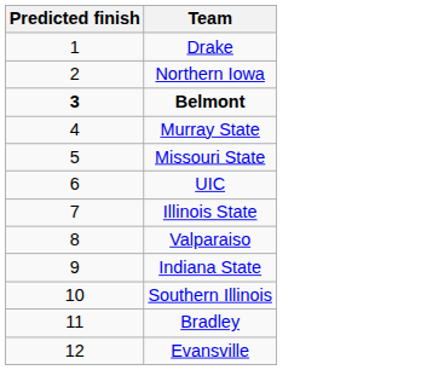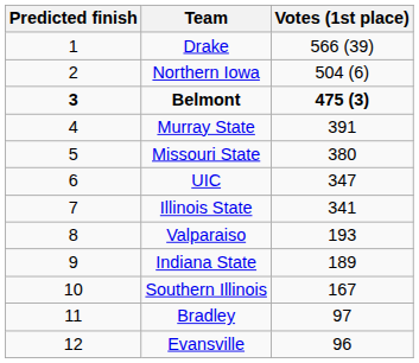 <table class="wikitable" border="1">
 <tr align=center>
 <th style= >Predicted finish</th>
 <th style= >Team</th>
+<th style= >Votes (1st place)</th>
 </tr>
 <tr align="center">
 <td>1</td>
 <td><a href='#'>Drake</a></td>
+<td>566 (39)</td>
 </tr>
 <tr align="center">
 <td>2</td>
 <td><a href='#'>Northern Iowa</a></td>
+<td>504 (6)</td>
 </tr>
 <tr align="center">
 <td><strong>3</strong></td>
 <td><strong>Belmont</strong></td>
+<td><strong>475 (3)</strong></td>
 </tr>
 <tr align="center">
 <td>4</td>
 <td><a href='#'>Murray State</a></td>
+<td>391</td>
 </tr>
 <tr align="center">
 <td>5</td>
 <td><a href='#'>Missouri State</a></td>
+<td>380</td>
 </tr>
 <tr align="center">
 <td>6</td>
 <td><a href='#'>UIC</a></td>
+<td>347</td>
 </tr>
 <tr align="center">
 <td>7</td>
 <td><a href='#'>Illinois State</a></td>
+<td>341</td>
 </tr>
 <tr align="center">
 <td>8</td>
 <td><a href='#'>Valparaiso</a></td>
+<td>193</td>
 </tr>
 <tr align="center">
 <td>9</td>
 <td><a href='#'>Indiana State</a></td>
+<td>189</td>
 </tr>
 <tr align="center">
 <td>10</td>
 <td><a href='#'>Southern Illinois</a></td>
+<td>167</td>
 </tr>
 <tr align="center">
 <td>11</td>
 <td><a href='#'>Bradley</a></td>
+<td>97</td>
 </tr>
 <tr align="center">
 <td>12</td>
 <td><a href='#'>Evansville</a></td>
+<td>96</td>
 </tr>
 </table>
